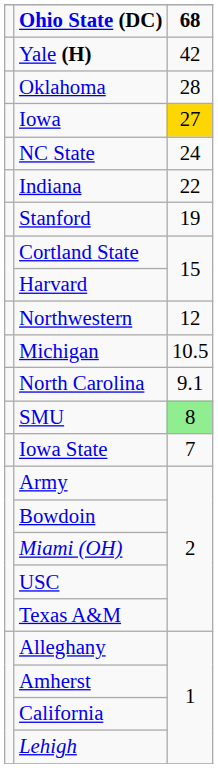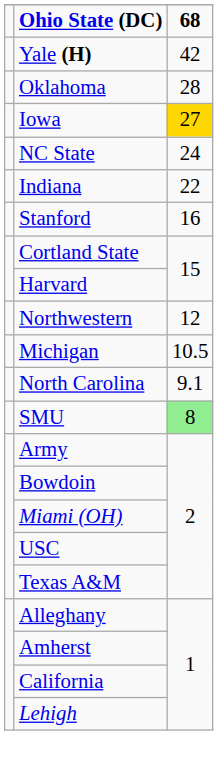 <table class="wikitable sortable" style="text-align:center">
 <tr>
 </tr>
 <tr>
 <td></td>
 <td align=left><strong><a href='#'>Ohio State</a></strong> <strong>(DC)</strong></td>
 <td><strong>68</strong></td>
 </tr>
 <tr>
 <td></td>
 <td align=left><a href='#'>Yale</a> <strong>(H)</strong></td>
 <td>42</td>
 </tr>
 <tr>
 <td></td>
 <td align=left><a href='#'>Oklahoma</a></td>
 <td>28</td>
 </tr>
 <tr>
 <td></td>
 <td align=left><a href='#'>Iowa</a></td>
 <td style="background: gold;">27</td>
 </tr>
 <tr>
 <td></td>
 <td align=left><a href='#'>NC State</a></td>
 <td>24</td>
 </tr>
 <tr>
 <td></td>
 <td align=left><a href='#'>Indiana</a></td>
 <td>22</td>
 </tr>
 <tr>
 <td></td>
 <td align=left><a href='#'>Stanford</a></td>
-<td>19</td>
+<td>16</td>
 </tr>
 <tr>
 <td rowspan=2></td>
 <td align=left><a href='#'>Cortland State</a></td>
 <td rowspan=2>15</td>
 </tr>
 <tr>
 <td align=left><a href='#'>Harvard</a></td>
 </tr>
 <tr>
 <td></td>
 <td align=left><a href='#'>Northwestern</a></td>
 <td>12</td>
 </tr>
 <tr>
 <td></td>
 <td align=left><a href='#'>Michigan</a></td>
 <td>10.5</td>
 </tr>
 <tr>
 <td></td>
 <td align=left><a href='#'>North Carolina</a></td>
 <td>9.1</td>
 </tr>
 <tr>
 <td></td>
 <td align=left><a href='#'>SMU</a></td>
 <td style="background: lightgreen;">8</td>
-</tr>
-<tr>
-<td></td>
-<td align=left><a href='#'>Iowa State</a></td>
-<td>7</td>
 </tr>
 <tr>
 <td rowspan=5></td>
 <td align=left><a href='#'>Army</a></td>
 <td rowspan=5>2</td>
 </tr>
 <tr>
 <td align=left><a href='#'>Bowdoin</a></td>
 </tr>
 <tr>
 <td align=left><em><a href='#'>Miami (OH)</a></em></td>
 </tr>
 <tr>
 <td align=left><a href='#'>USC</a></td>
 </tr>
 <tr>
 <td align=left><a href='#'>Texas A&M</a></td>
 </tr>
 <tr>
 <td rowspan=4></td>
 <td align=left><a href='#'>Alleghany</a></td>
 <td rowspan=4>1</td>
 </tr>
 <tr>
 <td align=left><a href='#'>Amherst</a></td>
 </tr>
 <tr>
 <td align=left><a href='#'>California</a></td>
 </tr>
 <tr>
 <td align=left><em><a href='#'>Lehigh</a></em></td>
 </tr>
 </table>
